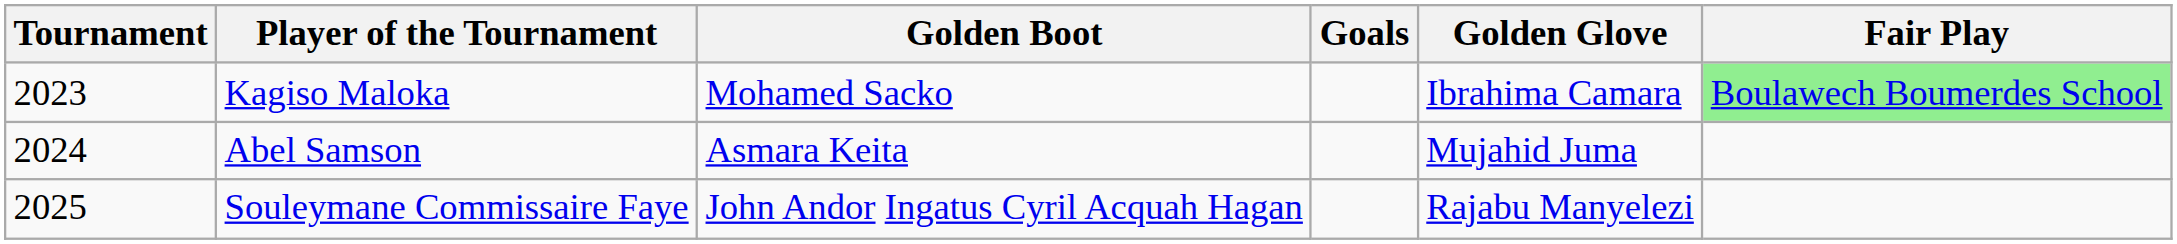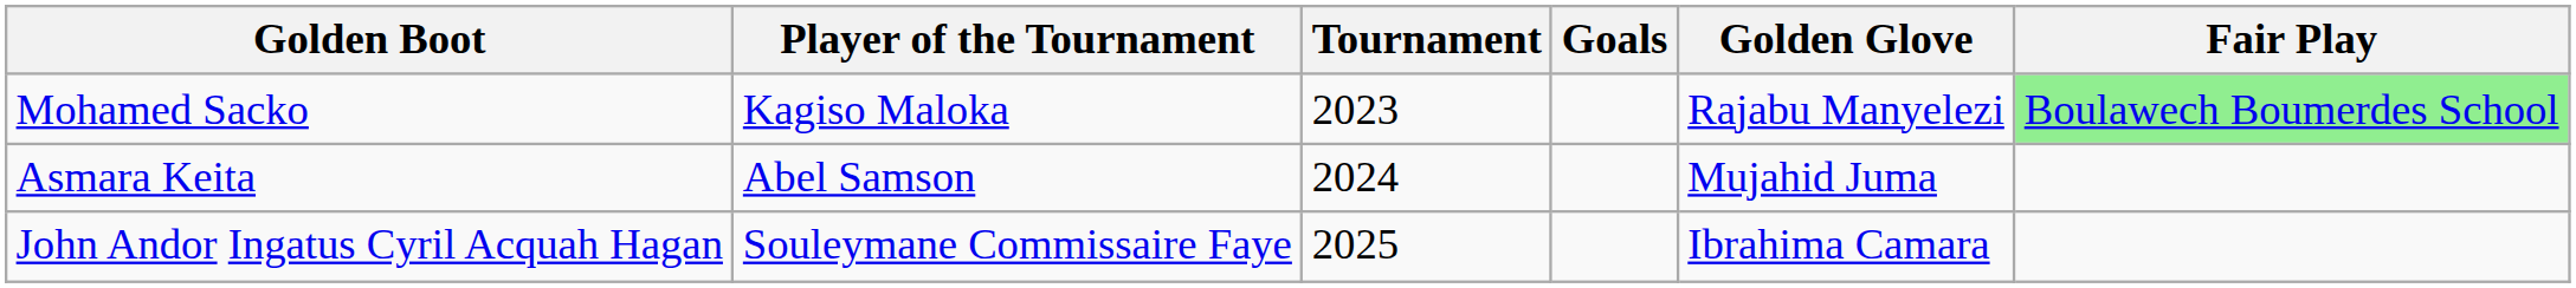 <table class="wikitable">
 <tr>
+<th>Golden Boot</th>
+<th>Player of the Tournament</th>
 <th>Tournament</th>
-<th>Player of the Tournament</th>
-<th>Golden Boot</th>
 <th>Goals</th>
 <th>Golden Glove</th>
 <th>Fair Play</th>
 </tr>
 <tr>
+<td> <a href='#'>Mohamed Sacko</a></td>
+<td> <a href='#'>Kagiso Maloka</a></td>
 <td>2023</td>
-<td> <a href='#'>Kagiso Maloka</a></td>
-<td> <a href='#'>Mohamed Sacko</a></td>
 <td></td>
-<td><a href='#'>Ibrahima Camara</a></td>
+<td> <a href='#'>Rajabu Manyelezi</a></td>
 <td style="background: lightgreen;"> <a href='#'>Boulawech Boumerdes School</a></td>
 </tr>
 <tr>
+<td> <a href='#'>Asmara Keita</a></td>
+<td> <a href='#'>Abel Samson</a></td>
 <td>2024</td>
-<td> <a href='#'>Abel Samson</a></td>
-<td> <a href='#'>Asmara Keita</a></td>
 <td></td>
 <td> <a href='#'>Mujahid Juma</a></td>
 <td></td>
 </tr>
 <tr>
+<td> <a href='#'>John Andor</a> <a href='#'>Ingatus Cyril Acquah Hagan</a></td>
+<td> <a href='#'>Souleymane Commissaire Faye</a></td>
 <td>2025</td>
-<td> <a href='#'>Souleymane Commissaire Faye</a></td>
-<td> <a href='#'>John Andor</a> <a href='#'>Ingatus Cyril Acquah Hagan</a></td>
 <td></td>
-<td> <a href='#'>Rajabu Manyelezi</a></td>
+<td><a href='#'>Ibrahima Camara</a></td>
 <td></td>
 </tr>
 </table>
